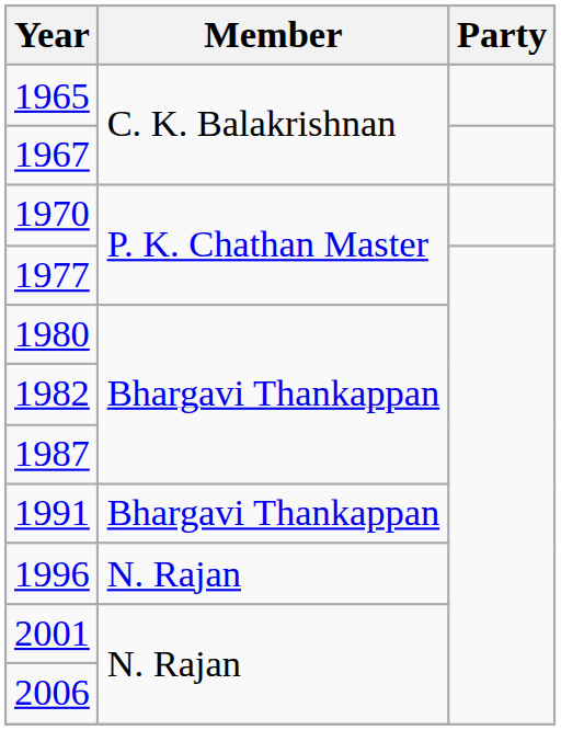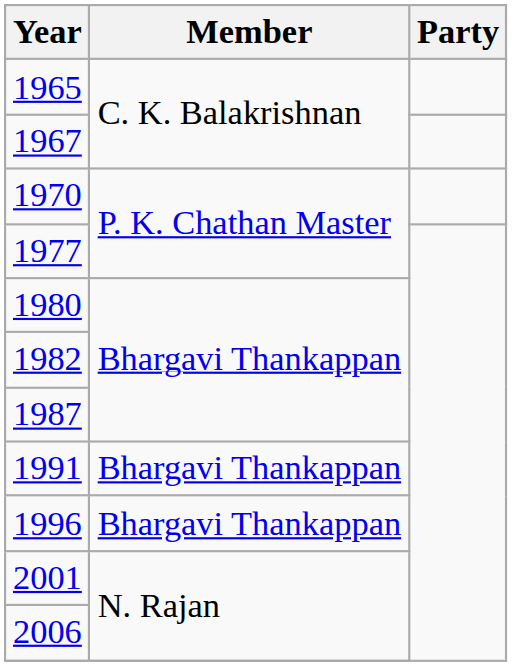 <table class="wikitable sortable">
 <tr>
 <th>Year</th>
 <th>Member</th>
 <th colspan="2">Party</th>
 </tr>
 <tr>
 <td><a href='#'>1965</a></td>
 <td rowspan="2">C. K. Balakrishnan</td>
 <td></td>
 </tr>
 <tr>
 <td><a href='#'>1967</a></td>
 </tr>
 <tr>
 <td><a href='#'>1970</a></td>
 <td rowspan="2"><a href='#'>P. K. Chathan Master</a></td>
 <td></td>
 </tr>
 <tr>
 <td><a href='#'>1977</a></td>
 </tr>
 <tr>
 <td><a href='#'>1980</a></td>
 <td rowspan="3"><a href='#'>Bhargavi Thankappan</a></td>
 </tr>
 <tr>
 <td><a href='#'>1982</a></td>
 </tr>
 <tr>
 <td><a href='#'>1987</a></td>
 </tr>
 <tr>
 <td><a href='#'>1991</a></td>
 <td><a href='#'>Bhargavi Thankappan</a></td>
 </tr>
 <tr>
 <td><a href='#'>1996</a></td>
-<td><a href='#'>N. Rajan</a></td>
+<td><a href='#'>Bhargavi Thankappan</a></td>
 </tr>
 <tr>
 <td><a href='#'>2001</a></td>
 <td rowspan="2">N. Rajan</td>
 </tr>
 <tr>
 <td><a href='#'>2006</a></td>
 </tr>
 <tr>
 </tr>
 </table>
